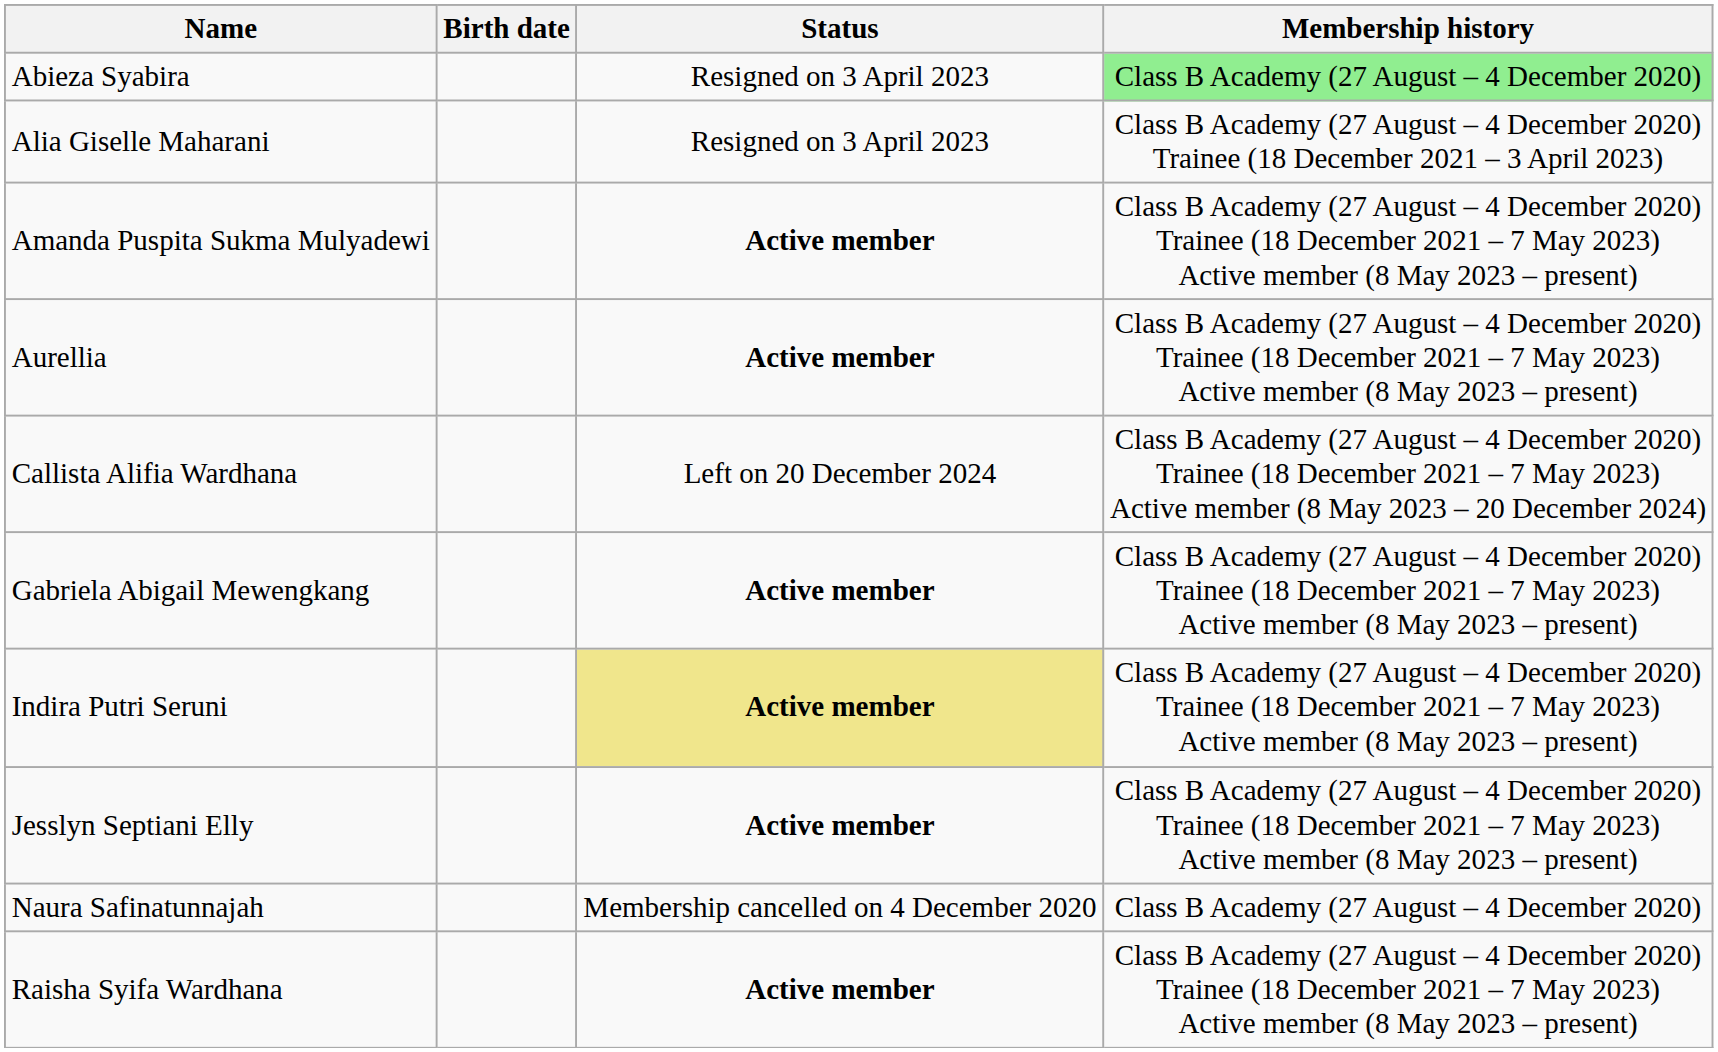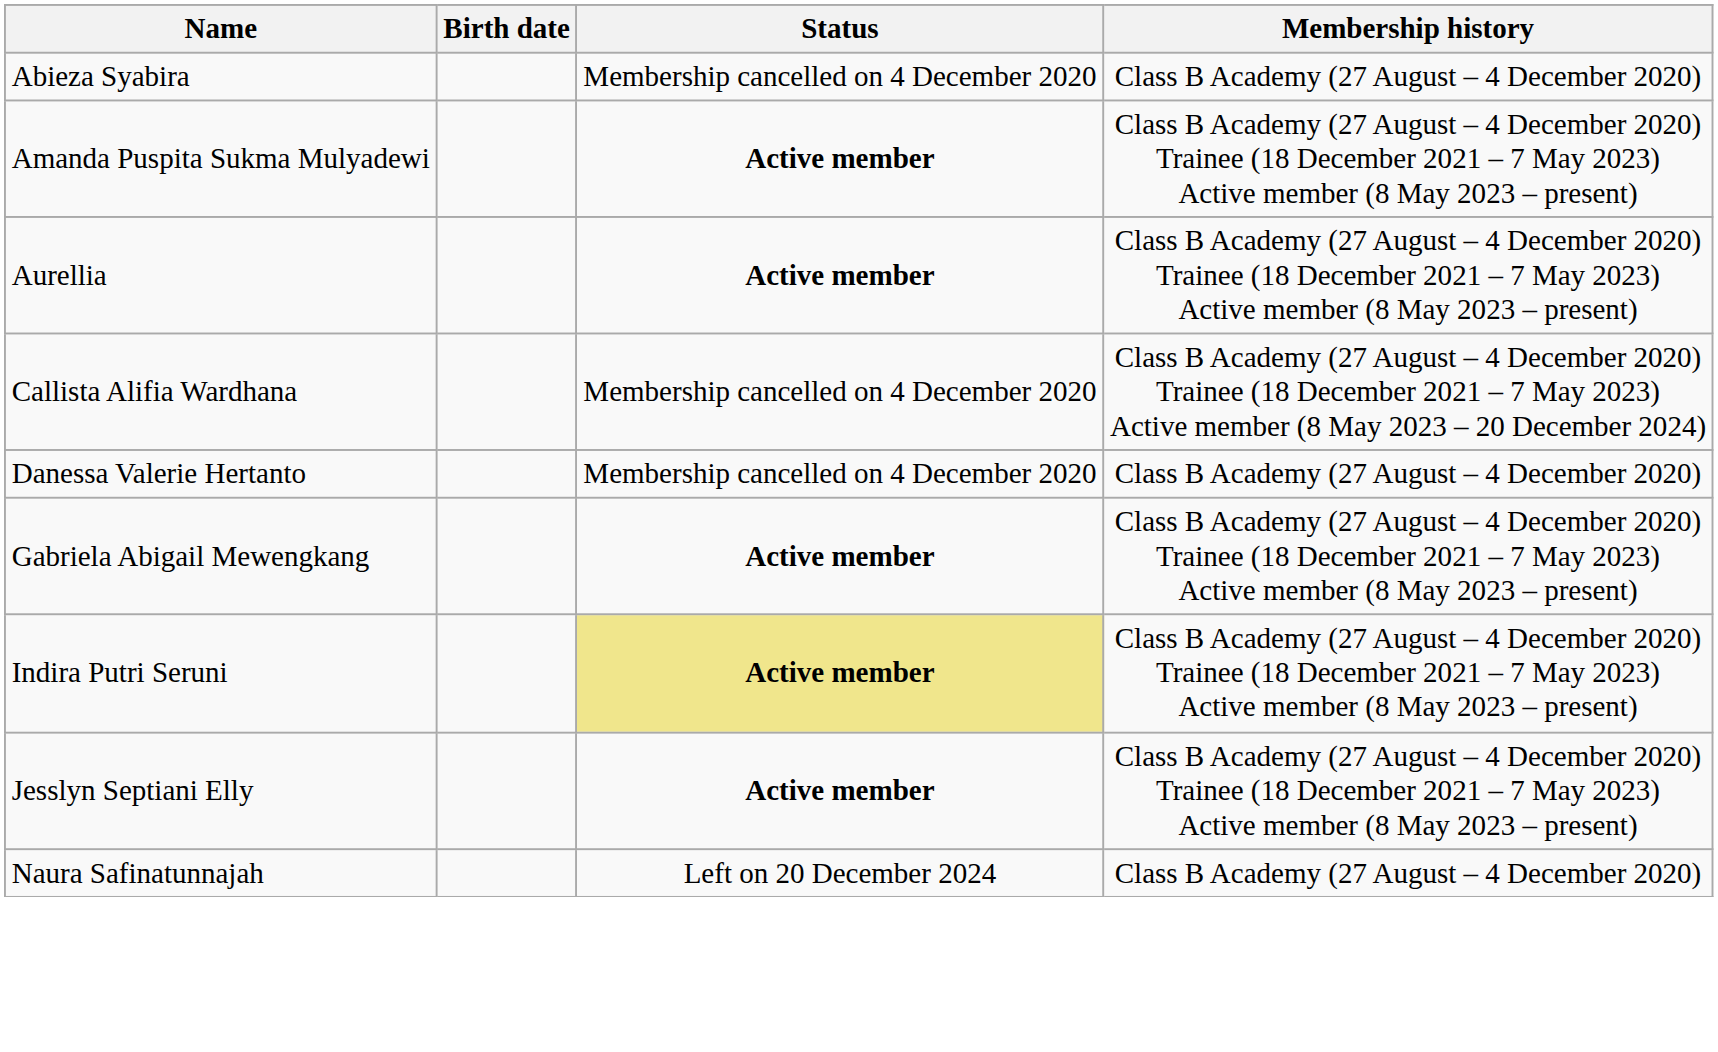 <table class="wikitable sortable" style="font-size:95%;">
 <tr>
 <th>Name</th>
 <th>Birth date</th>
 <th>Status</th>
 <th class="unsortable">Membership history</th>
 </tr>
 <tr>
 <td>Abieza Syabira</td>
 <td></td>
-<td style="text-align:center;">Resigned on 3 April 2023</td>
-<td style="background: lightgreen; text-align:center;">Class B Academy (27 August – 4 December 2020)</td>
-</tr>
-<tr>
-<td>Alia Giselle Maharani</td>
-<td></td>
-<td style="text-align:center;">Resigned on 3 April 2023</td>
-<td style="text-align:center;">Class B Academy (27 August – 4 December 2020)<br>Trainee (18 December 2021 – 3 April 2023)</td>
+<td style="text-align:center;">Membership cancelled on 4 December 2020</td>
+<td style="text-align:center;">Class B Academy (27 August – 4 December 2020)</td>
 </tr>
 <tr>
 <td>Amanda Puspita Sukma Mulyadewi</td>
 <td></td>
 <td style="text-align:center;"><strong>Active member</strong></td>
 <td style="text-align:center;">Class B Academy (27 August – 4 December 2020)<br>Trainee (18 December 2021 – 7 May 2023)<br>Active member (8 May 2023 – present)</td>
 </tr>
 <tr>
 <td>Aurellia</td>
 <td></td>
 <td style="text-align:center;"><strong>Active member</strong></td>
 <td style="text-align:center;">Class B Academy (27 August – 4 December 2020)<br>Trainee (18 December 2021 – 7 May 2023)<br>Active member (8 May 2023 – present)</td>
 </tr>
 <tr>
 <td>Callista Alifia Wardhana</td>
 <td></td>
-<td style="text-align:center;">Left on 20 December 2024</td>
+<td style="text-align:center;">Membership cancelled on 4 December 2020</td>
 <td style="text-align:center;">Class B Academy (27 August – 4 December 2020)<br>Trainee (18 December 2021 – 7 May 2023)<br>Active member (8 May 2023 – 20 December 2024)</td>
+</tr>
+<tr>
+<td>Danessa Valerie Hertanto</td>
+<td></td>
+<td style="text-align:center;">Membership cancelled on 4 December 2020</td>
+<td style="text-align:center;">Class B Academy (27 August – 4 December 2020)</td>
 </tr>
 <tr>
 <td>Gabriela Abigail Mewengkang</td>
 <td></td>
 <td style="text-align:center;"><strong>Active member</strong></td>
 <td style="text-align:center;">Class B Academy (27 August – 4 December 2020)<br>Trainee (18 December 2021 – 7 May 2023)<br>Active member (8 May 2023 – present)</td>
 </tr>
 <tr>
 <td>Indira Putri Seruni</td>
 <td></td>
 <td style="background: khaki; text-align:center;"><strong>Active member</strong></td>
 <td style="text-align:center;">Class B Academy (27 August – 4 December 2020)<br>Trainee (18 December 2021 – 7 May 2023)<br>Active member (8 May 2023 – present)</td>
 </tr>
 <tr>
 <td>Jesslyn Septiani Elly</td>
 <td></td>
 <td style="text-align:center;"><strong>Active member</strong></td>
 <td style="text-align:center;">Class B Academy (27 August – 4 December 2020)<br>Trainee (18 December 2021 – 7 May 2023)<br>Active member (8 May 2023 – present)</td>
 </tr>
 <tr>
 <td>Naura Safinatunnajah</td>
 <td></td>
-<td style="text-align:center;">Membership cancelled on 4 December 2020</td>
+<td style="text-align:center;">Left on 20 December 2024</td>
 <td style="text-align:center;">Class B Academy (27 August – 4 December 2020)</td>
 </tr>
-<tr>
-<td>Raisha Syifa Wardhana</td>
-<td></td>
-<td style="text-align:center;"><strong>Active member</strong></td>
-<td style="text-align:center;">Class B Academy (27 August – 4 December 2020)<br>Trainee (18 December 2021 – 7 May 2023)<br>Active member (8 May 2023 – present)</td>
-</tr>
 </table>
